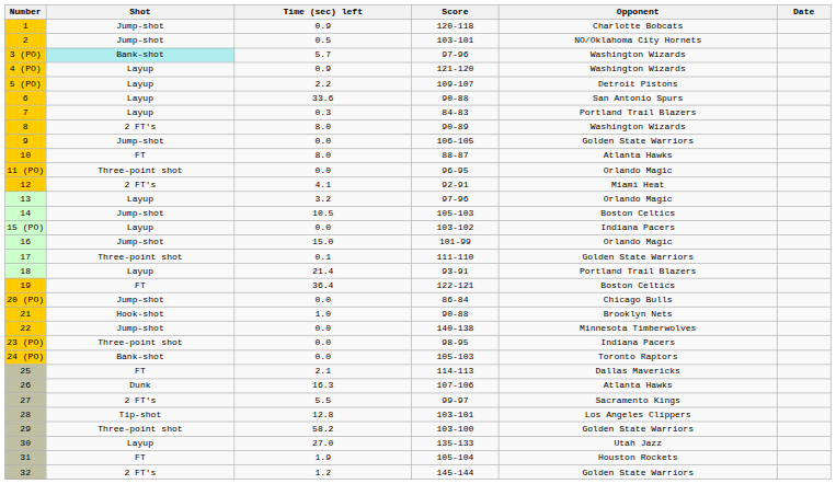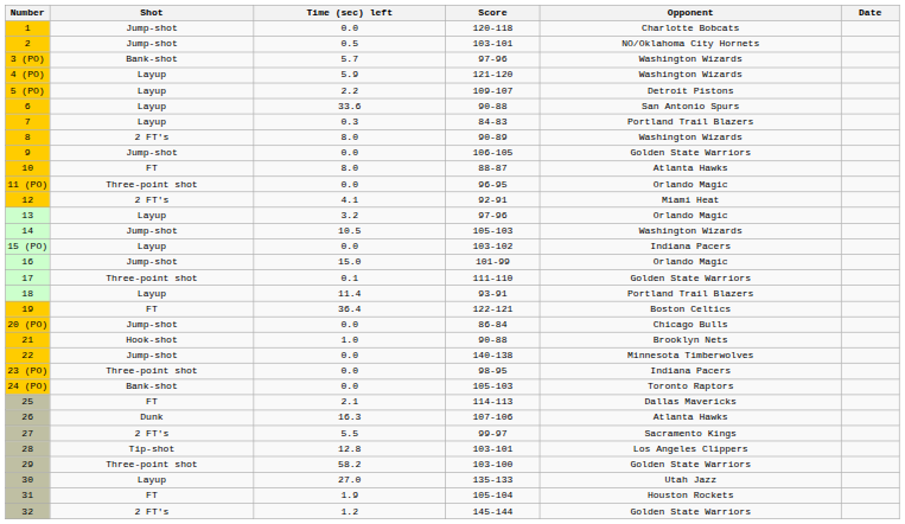 <table class="wikitable sortable" style="text-align:center">
 <tr>
 <th>Number</th>
 <th>Shot</th>
 <th>Time (sec) left</th>
 <th>Score</th>
 <th>Opponent</th>
 <th>Date</th>
 </tr>
 <tr>
 <td bgcolor="#FFCC00" width="5%">1</td>
 <td>Jump-shot</td>
-<td>0.9</td>
+<td>0.0</td>
 <td>120-118</td>
 <td>Charlotte Bobcats</td>
 <td></td>
 </tr>
 <tr>
 <td bgcolor="#FFCC00" width="5%">2</td>
 <td>Jump-shot</td>
 <td>0.5</td>
 <td>103-101</td>
 <td>NO/Oklahoma City Hornets</td>
 <td></td>
 </tr>
 <tr>
 <td bgcolor="#FFCC00" width="5%">3 (PO)</td>
-<td style="background: paleturquoise;">Bank-shot</td>
+<td>Bank-shot</td>
 <td>5.7</td>
 <td>97-96</td>
 <td>Washington Wizards</td>
 <td></td>
 </tr>
 <tr>
 <td bgcolor="#FFCC00" width="5%">4 (PO)</td>
 <td>Layup</td>
-<td>0.9</td>
+<td>5.9</td>
 <td>121-120</td>
 <td>Washington Wizards</td>
 <td></td>
 </tr>
 <tr>
 <td bgcolor="#FFCC00" width="5%">5 (PO)</td>
 <td>Layup</td>
 <td>2.2</td>
 <td>109-107</td>
 <td>Detroit Pistons</td>
 <td></td>
 </tr>
 <tr>
 <td bgcolor="#FFCC00" width="5%">6</td>
 <td>Layup</td>
 <td>33.6</td>
 <td>90-88</td>
 <td>San Antonio Spurs</td>
 <td></td>
 </tr>
 <tr>
 <td bgcolor="#FFCC00" width="5%">7</td>
 <td>Layup</td>
 <td>0.3</td>
 <td>84-83</td>
 <td>Portland Trail Blazers</td>
 <td></td>
 </tr>
 <tr>
 <td bgcolor="#FFCC00" width="5%">8</td>
 <td>2 FT's</td>
 <td>8.0</td>
 <td>90-89</td>
 <td>Washington Wizards</td>
 <td></td>
 </tr>
 <tr>
 <td bgcolor="#FFCC00" width="5%">9</td>
 <td>Jump-shot</td>
 <td>0.0</td>
 <td>106-105</td>
 <td>Golden State Warriors</td>
 <td></td>
 </tr>
 <tr>
 <td bgcolor="#FFCC00" width="5%">10</td>
 <td>FT</td>
 <td>8.0</td>
 <td>88-87</td>
 <td>Atlanta Hawks</td>
 <td></td>
 </tr>
 <tr>
 <td bgcolor="#FFCC00" width="5%">11 (PO)</td>
 <td>Three-point shot</td>
 <td>0.0</td>
 <td>96-95</td>
 <td>Orlando Magic</td>
 <td></td>
 </tr>
 <tr>
 <td bgcolor="#FFCC00" width="5%">12</td>
 <td>2 FT's</td>
 <td>4.1</td>
 <td>92-91</td>
 <td>Miami Heat</td>
 <td></td>
 </tr>
 <tr>
 <td bgcolor="#CCFFCC" width="5%">13</td>
 <td>Layup</td>
 <td>3.2</td>
 <td>97-96</td>
 <td>Orlando Magic</td>
 <td></td>
 </tr>
 <tr>
 <td bgcolor="#CCFFCC" width="5%">14</td>
 <td>Jump-shot</td>
 <td>10.5</td>
 <td>105-103</td>
-<td>Boston Celtics</td>
+<td>Washington Wizards</td>
 <td></td>
 </tr>
 <tr>
 <td bgcolor="#CCFFCC" width="5%">15 (PO)</td>
 <td>Layup</td>
 <td>0.0</td>
 <td>103-102</td>
 <td>Indiana Pacers</td>
 <td></td>
 </tr>
 <tr>
 <td bgcolor="#CCFFCC" width="5%">16</td>
 <td>Jump-shot</td>
 <td>15.0</td>
 <td>101-99</td>
 <td>Orlando Magic</td>
 <td></td>
 </tr>
 <tr>
 <td bgcolor="#CCFFCC" width="5%">17</td>
 <td>Three-point shot</td>
 <td>0.1</td>
 <td>111-110</td>
 <td>Golden State Warriors</td>
 <td></td>
 </tr>
 <tr>
 <td bgcolor="#CCFFCC" width="5%">18</td>
 <td>Layup</td>
-<td>21.4</td>
+<td>11.4</td>
 <td>93-91</td>
 <td>Portland Trail Blazers</td>
 <td></td>
 </tr>
 <tr>
 <td bgcolor="#FFCC00" width="5%">19</td>
 <td>FT</td>
 <td>36.4</td>
 <td>122-121</td>
 <td>Boston Celtics</td>
 <td></td>
 </tr>
 <tr>
 <td bgcolor="#FFCC00" width="5%">20 (PO)</td>
 <td>Jump-shot</td>
 <td>0.0</td>
 <td>86-84</td>
 <td>Chicago Bulls</td>
 <td></td>
 </tr>
 <tr>
 <td bgcolor="#FFCC00" width="5%">21</td>
 <td>Hook-shot</td>
 <td>1.0</td>
 <td>90-88</td>
 <td>Brooklyn Nets</td>
 <td></td>
 </tr>
 <tr>
 <td bgcolor="#FFCC00" width="5%">22</td>
 <td>Jump-shot</td>
 <td>0.0</td>
 <td>140-138</td>
 <td>Minnesota Timberwolves</td>
 <td></td>
 </tr>
 <tr>
 <td bgcolor="#FFCC00" width="5%">23 (PO)</td>
 <td>Three-point shot</td>
 <td>0.0</td>
 <td>98-95</td>
 <td>Indiana Pacers</td>
 <td></td>
 </tr>
 <tr>
 <td bgcolor="#FFCC00" width="5%">24 (PO)</td>
 <td>Bank-shot</td>
 <td>0.0</td>
 <td>105-103</td>
 <td>Toronto Raptors</td>
 <td></td>
 </tr>
 <tr>
 <td bgcolor="#BFBFA3" width="5%">25</td>
 <td>FT</td>
 <td>2.1</td>
 <td>114-113</td>
 <td>Dallas Mavericks</td>
 <td></td>
 </tr>
 <tr>
 <td bgcolor="#BFBFA3" width="5%">26</td>
 <td>Dunk</td>
 <td>16.3</td>
 <td>107-106</td>
 <td>Atlanta Hawks</td>
 <td></td>
 </tr>
 <tr>
 <td bgcolor="#BFBFA3" width="5%">27</td>
 <td>2 FT's</td>
 <td>5.5</td>
 <td>99-97</td>
 <td>Sacramento Kings</td>
 <td></td>
 </tr>
 <tr>
 <td bgcolor="#BFBFA3" width="5%">28</td>
 <td>Tip-shot</td>
 <td>12.8</td>
 <td>103-101</td>
 <td>Los Angeles Clippers</td>
 <td></td>
 </tr>
 <tr>
 <td bgcolor="#BFBFA3" width="5%">29</td>
 <td>Three-point shot</td>
 <td>58.2</td>
 <td>103-100</td>
 <td>Golden State Warriors</td>
 <td></td>
 </tr>
 <tr>
 <td bgcolor="#BFBFA3" width="5%">30</td>
 <td>Layup</td>
 <td>27.0</td>
 <td>135-133</td>
 <td>Utah Jazz</td>
 <td></td>
 </tr>
 <tr>
 <td bgcolor="#BFBFA3" width="5%">31</td>
 <td>FT</td>
 <td>1.9</td>
 <td>105-104</td>
 <td>Houston Rockets</td>
 <td></td>
 </tr>
 <tr>
 <td bgcolor="#BFBFA3" width="5%">32</td>
 <td>2 FT's</td>
 <td>1.2</td>
 <td>145-144</td>
 <td>Golden State Warriors</td>
 <td></td>
 </tr>
 </table>
